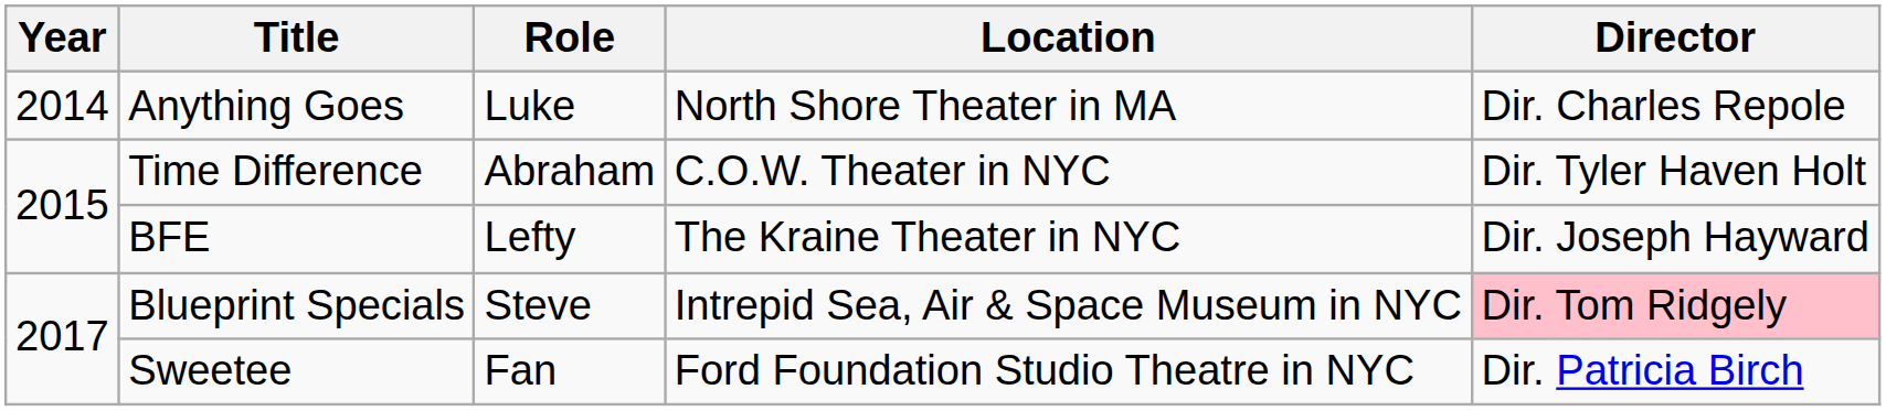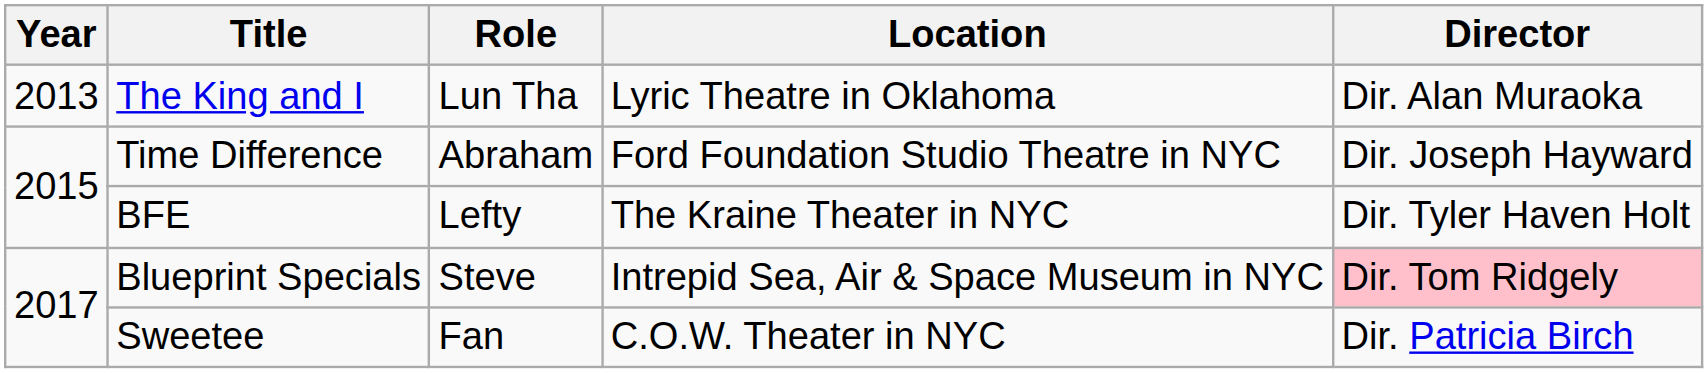 <table class="wikitable">
 <tr>
 <th>Year</th>
 <th>Title</th>
 <th>Role</th>
 <th>Location</th>
 <th>Director</th>
 </tr>
 <tr>
-<td>2014</td>
-<td>Anything Goes</td>
-<td>Luke</td>
-<td>North Shore Theater in MA</td>
-<td>Dir. Charles Repole</td>
+<td>2013</td>
+<td><a href='#'>The King and I</a></td>
+<td>Lun Tha</td>
+<td>Lyric Theatre in Oklahoma</td>
+<td>Dir. Alan Muraoka</td>
 </tr>
 <tr>
 <td rowspan=2>2015</td>
 <td>Time Difference</td>
 <td>Abraham</td>
-<td>C.O.W. Theater in NYC</td>
-<td>Dir. Tyler Haven Holt</td>
+<td>Ford Foundation Studio Theatre in NYC</td>
+<td>Dir. Joseph Hayward</td>
 </tr>
 <tr>
 <td>BFE</td>
 <td>Lefty</td>
 <td>The Kraine Theater in NYC</td>
-<td>Dir. Joseph Hayward</td>
+<td>Dir. Tyler Haven Holt</td>
 </tr>
 <tr>
 <td rowspan=2>2017</td>
 <td>Blueprint Specials</td>
 <td>Steve</td>
 <td>Intrepid Sea, Air & Space Museum in NYC</td>
 <td style="background: pink;">Dir. Tom Ridgely</td>
 </tr>
 <tr>
 <td>Sweetee</td>
 <td>Fan</td>
-<td>Ford Foundation Studio Theatre in NYC</td>
+<td>C.O.W. Theater in NYC</td>
 <td>Dir. <a href='#'>Patricia Birch</a></td>
 </tr>
 </table>
